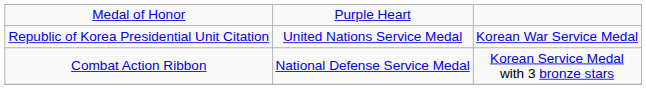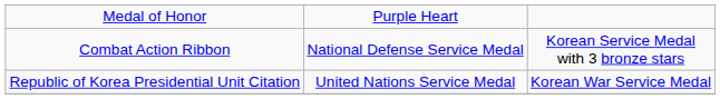 <table class="wikitable" style="margin:1em auto; text-align:center;">
 <tr>
 <td><a href='#'>Medal of Honor</a></td>
 <td><a href='#'>Purple Heart</a></td>
+</tr>
+<tr>
+<td><a href='#'>Combat Action Ribbon</a></td>
+<td><a href='#'>National Defense Service Medal</a></td>
+<td><a href='#'>Korean Service Medal</a> <br>with 3 <a href='#'>bronze stars</a></td>
 </tr>
 <tr>
 <td><a href='#'>Republic of Korea Presidential Unit Citation</a></td>
 <td><a href='#'>United Nations Service Medal</a></td>
 <td><a href='#'>Korean War Service Medal</a></td>
 </tr>
 <tr>
-<td><a href='#'>Combat Action Ribbon</a></td>
-<td><a href='#'>National Defense Service Medal</a></td>
-<td><a href='#'>Korean Service Medal</a> <br>with 3 <a href='#'>bronze stars</a></td>
-</tr>
-<tr>
 </tr>
 </table>
